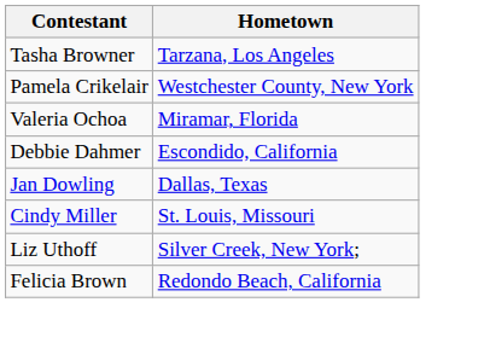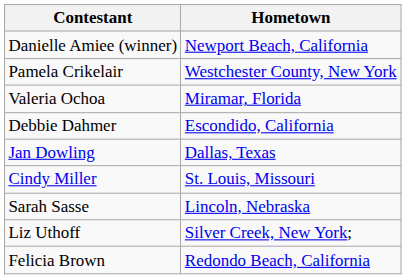 <table class="wikitable">
 <tr>
 <th>Contestant</th>
 <th>Hometown</th>
 </tr>
 <tr>
-<td>Tasha Browner</td>
-<td><a href='#'>Tarzana, Los Angeles</a></td>
+<td>Danielle Amiee (winner)</td>
+<td><a href='#'>Newport Beach, California</a></td>
 </tr>
 <tr>
 <td>Pamela Crikelair</td>
 <td><a href='#'>Westchester County, New York</a></td>
 </tr>
 <tr>
 <td>Valeria Ochoa</td>
 <td><a href='#'>Miramar, Florida</a></td>
 </tr>
 <tr>
 <td>Debbie Dahmer</td>
 <td><a href='#'>Escondido, California</a></td>
 </tr>
 <tr>
 <td><a href='#'>Jan Dowling</a></td>
 <td><a href='#'>Dallas, Texas</a></td>
 </tr>
 <tr>
 <td><a href='#'>Cindy Miller</a></td>
 <td><a href='#'>St. Louis, Missouri</a></td>
 </tr>
 <tr>
+<td>Sarah Sasse</td>
+<td><a href='#'>Lincoln, Nebraska</a></td>
+</tr>
+<tr>
 <td>Liz Uthoff</td>
 <td><a href='#'>Silver Creek, New York</a>;</td>
 </tr>
 <tr>
 <td>Felicia Brown</td>
 <td><a href='#'>Redondo Beach, California</a></td>
 </tr>
 </table>
